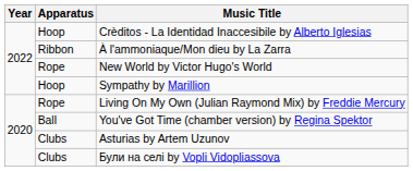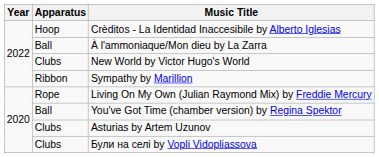 <table class="wikitable">
 <tr>
 <th>Year</th>
 <th>Apparatus</th>
 <th>Music Title</th>
 </tr>
 <tr>
 <td rowspan="4">2022</td>
 <td>Hoop</td>
 <td>Crèditos - La Identidad Inaccesibile by <a href='#'>Alberto Iglesias</a></td>
 </tr>
 <tr>
-<td>Ribbon</td>
+<td>Ball</td>
 <td>À l'ammoniaque/Mon dieu by La Zarra</td>
 </tr>
 <tr>
-<td>Rope</td>
+<td>Clubs</td>
 <td>New World by Victor Hugo's World</td>
 </tr>
 <tr>
-<td>Hoop</td>
+<td>Ribbon</td>
 <td>Sympathy by <a href='#'>Marillion</a></td>
 </tr>
 <tr>
 <td rowspan="4">2020</td>
 <td>Rope</td>
 <td>Living On My Own (Julian Raymond Mix) by <a href='#'>Freddie Mercury</a></td>
 </tr>
 <tr>
 <td>Ball</td>
 <td>You've Got Time (chamber version) by <a href='#'>Regina Spektor</a></td>
 </tr>
 <tr>
 <td>Clubs</td>
 <td>Asturias by Artem Uzunov</td>
 </tr>
 <tr>
 <td>Clubs</td>
 <td>Були на селі by <a href='#'>Vopli Vidopliassova</a></td>
 </tr>
 </table>
